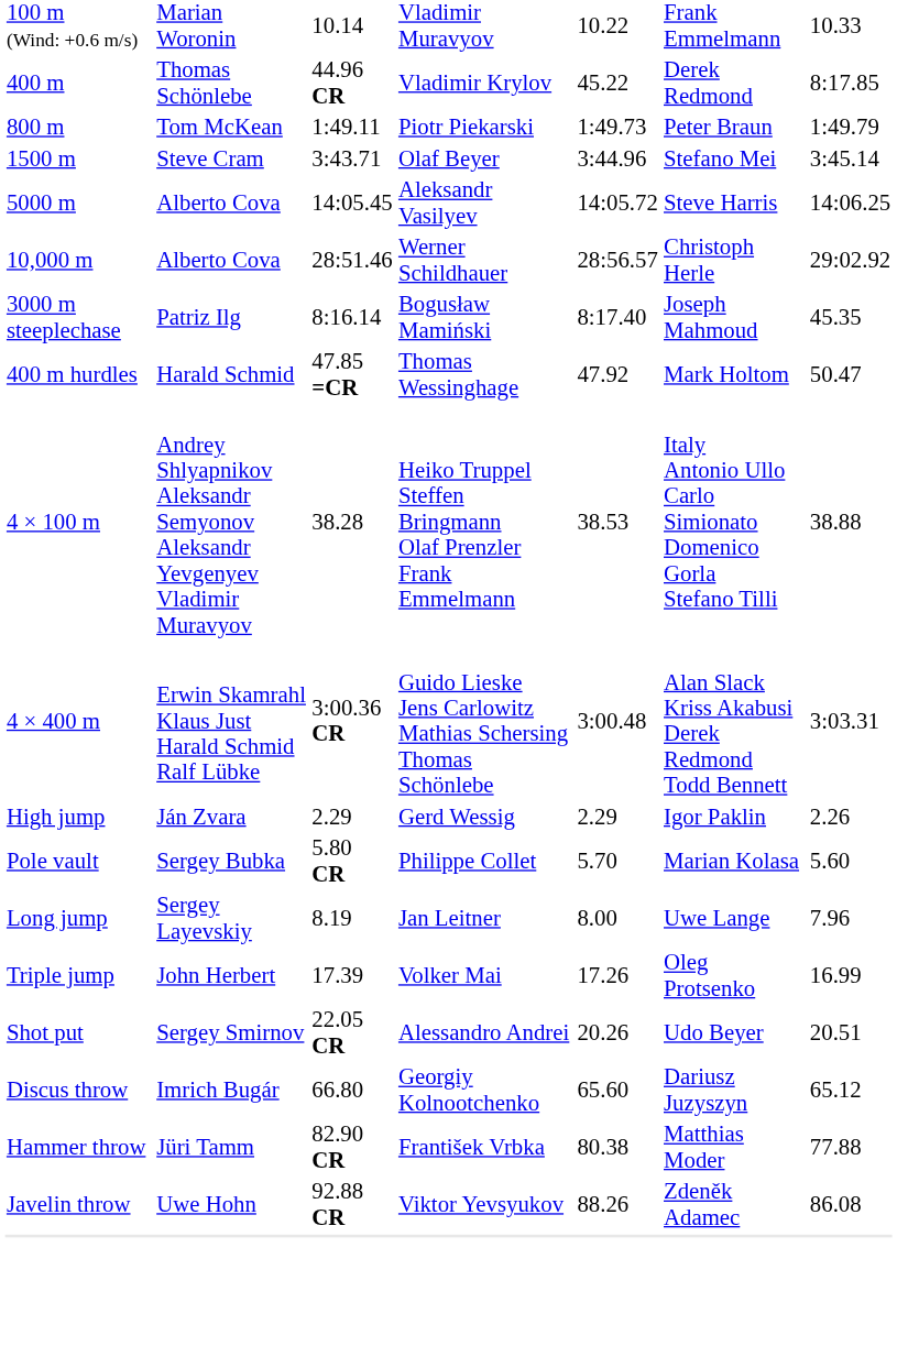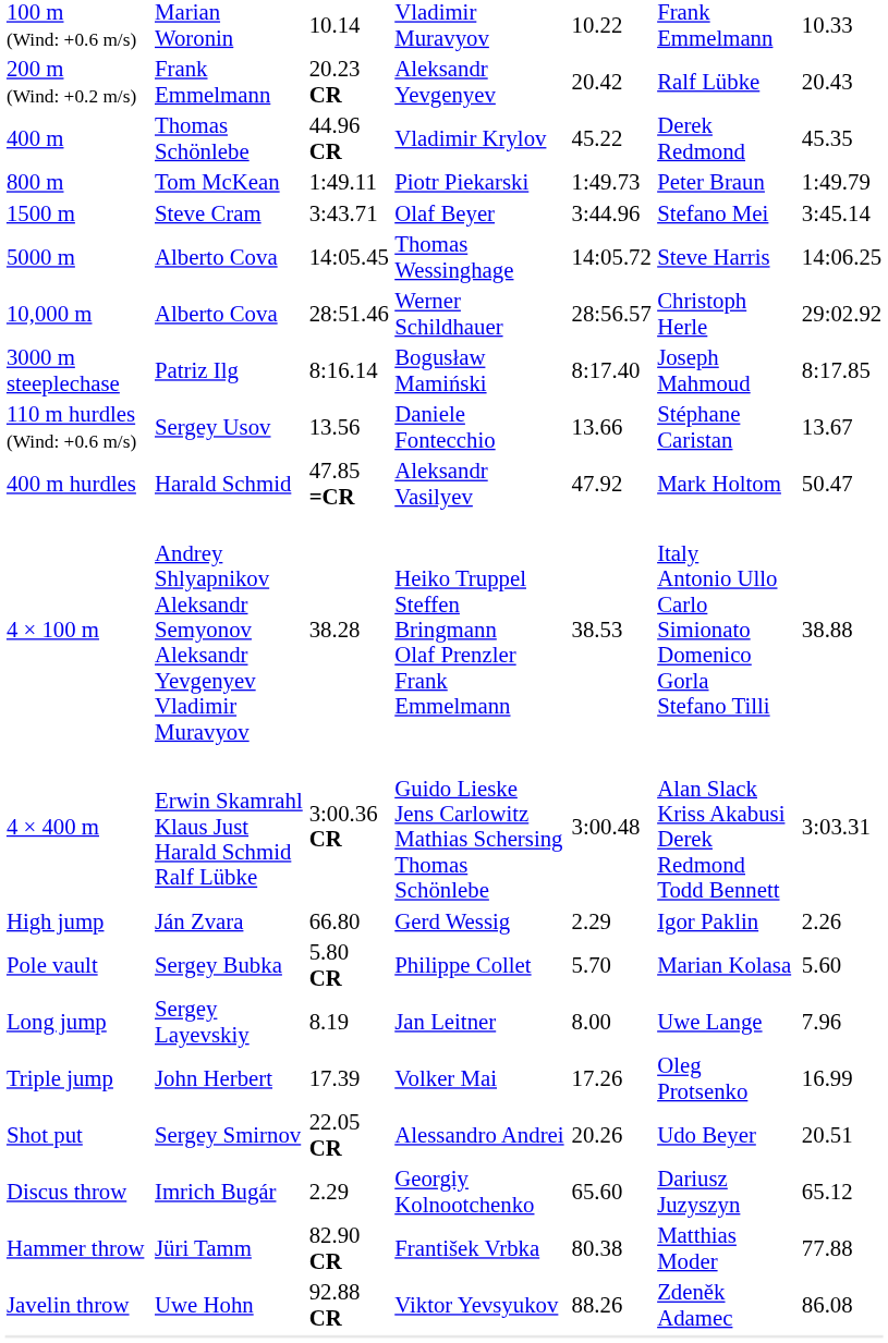 <table>
 <tr>
 <td><a href='#'>100 m</a><br><small>(Wind: +0.6 m/s)</small></td>
 <td><a href='#'>Marian Woronin</a><br></td>
 <td>10.14</td>
 <td><a href='#'>Vladimir Muravyov</a><br></td>
 <td>10.22</td>
 <td><a href='#'>Frank Emmelmann</a><br></td>
 <td>10.33</td>
 </tr>
 <tr>
+<td><a href='#'>200 m</a><br><small>(Wind: +0.2 m/s)</small></td>
+<td><a href='#'>Frank Emmelmann</a><br></td>
+<td>20.23<br><strong>CR</strong></td>
+<td><a href='#'>Aleksandr Yevgenyev</a><br></td>
+<td>20.42</td>
+<td><a href='#'>Ralf Lübke</a><br></td>
+<td>20.43</td>
+</tr>
+<tr>
 <td><a href='#'>400 m</a></td>
 <td><a href='#'>Thomas Schönlebe</a><br></td>
 <td>44.96<br><strong>CR</strong></td>
 <td><a href='#'>Vladimir Krylov</a><br></td>
 <td>45.22</td>
 <td><a href='#'>Derek Redmond</a><br></td>
-<td>8:17.85</td>
+<td>45.35</td>
 </tr>
 <tr>
 <td><a href='#'>800 m</a></td>
 <td><a href='#'>Tom McKean</a><br></td>
 <td>1:49.11</td>
 <td><a href='#'>Piotr Piekarski</a><br></td>
 <td>1:49.73</td>
 <td><a href='#'>Peter Braun</a><br></td>
 <td>1:49.79</td>
 </tr>
 <tr>
 <td><a href='#'>1500 m</a></td>
 <td><a href='#'>Steve Cram</a><br></td>
 <td>3:43.71</td>
 <td><a href='#'>Olaf Beyer</a><br></td>
 <td>3:44.96</td>
 <td><a href='#'>Stefano Mei</a><br></td>
 <td>3:45.14</td>
 </tr>
 <tr>
 <td><a href='#'>5000 m</a></td>
 <td><a href='#'>Alberto Cova</a><br></td>
 <td>14:05.45</td>
-<td><a href='#'>Aleksandr Vasilyev</a><br></td>
+<td><a href='#'>Thomas Wessinghage</a><br></td>
 <td>14:05.72</td>
 <td><a href='#'>Steve Harris</a><br></td>
 <td>14:06.25</td>
 </tr>
 <tr>
 <td><a href='#'>10,000 m</a></td>
 <td><a href='#'>Alberto Cova</a><br></td>
 <td>28:51.46</td>
 <td><a href='#'>Werner Schildhauer</a><br></td>
 <td>28:56.57</td>
 <td><a href='#'>Christoph Herle</a><br></td>
 <td>29:02.92</td>
 </tr>
 <tr>
 <td><a href='#'>3000 m steeplechase</a></td>
 <td><a href='#'>Patriz Ilg</a><br></td>
 <td>8:16.14</td>
 <td><a href='#'>Bogusław Mamiński</a><br></td>
 <td>8:17.40</td>
 <td><a href='#'>Joseph Mahmoud</a><br></td>
-<td>45.35</td>
+<td>8:17.85</td>
+</tr>
+<tr>
+<td><a href='#'>110 m hurdles</a><br><small>(Wind: +0.6 m/s)</small></td>
+<td><a href='#'>Sergey Usov</a><br></td>
+<td>13.56</td>
+<td><a href='#'>Daniele Fontecchio</a><br></td>
+<td>13.66</td>
+<td><a href='#'>Stéphane Caristan</a><br></td>
+<td>13.67</td>
 </tr>
 <tr>
 <td><a href='#'>400 m hurdles</a></td>
 <td><a href='#'>Harald Schmid</a><br></td>
 <td>47.85<br><strong>=CR</strong></td>
-<td><a href='#'>Thomas Wessinghage</a><br></td>
+<td><a href='#'>Aleksandr Vasilyev</a><br></td>
 <td>47.92</td>
 <td><a href='#'>Mark Holtom</a><br></td>
 <td>50.47</td>
 </tr>
 <tr>
 <td><a href='#'>4 × 100 m</a></td>
 <td><br><a href='#'>Andrey Shlyapnikov</a><br><a href='#'>Aleksandr Semyonov</a><br><a href='#'>Aleksandr Yevgenyev</a><br><a href='#'>Vladimir Muravyov</a></td>
 <td>38.28</td>
 <td><br><a href='#'>Heiko Truppel</a><br><a href='#'>Steffen Bringmann</a><br><a href='#'>Olaf Prenzler</a><br><a href='#'>Frank Emmelmann</a></td>
 <td>38.53</td>
 <td> <a href='#'>Italy</a><br><a href='#'>Antonio Ullo</a><br><a href='#'>Carlo Simionato</a><br><a href='#'>Domenico Gorla</a><br><a href='#'>Stefano Tilli</a></td>
 <td>38.88</td>
 </tr>
 <tr>
 <td><a href='#'>4 × 400 m</a></td>
 <td><br><a href='#'>Erwin Skamrahl</a><br><a href='#'>Klaus Just</a><br><a href='#'>Harald Schmid</a><br><a href='#'>Ralf Lübke</a></td>
 <td>3:00.36<br><strong>CR</strong></td>
 <td><br><a href='#'>Guido Lieske</a><br><a href='#'>Jens Carlowitz</a><br><a href='#'>Mathias Schersing</a><br><a href='#'>Thomas Schönlebe</a></td>
 <td>3:00.48</td>
 <td><br><a href='#'>Alan Slack</a><br><a href='#'>Kriss Akabusi</a><br><a href='#'>Derek Redmond</a><br><a href='#'>Todd Bennett</a></td>
 <td>3:03.31</td>
 </tr>
 <tr>
 <td><a href='#'>High jump</a></td>
 <td><a href='#'>Ján Zvara</a><br></td>
-<td>2.29</td>
+<td>66.80</td>
 <td><a href='#'>Gerd Wessig</a><br></td>
 <td>2.29</td>
 <td><a href='#'>Igor Paklin</a><br></td>
 <td>2.26</td>
 </tr>
 <tr>
 <td><a href='#'>Pole vault</a></td>
 <td><a href='#'>Sergey Bubka</a><br></td>
 <td>5.80<br><strong>CR</strong></td>
 <td><a href='#'>Philippe Collet</a><br></td>
 <td>5.70</td>
 <td><a href='#'>Marian Kolasa</a><br></td>
 <td>5.60</td>
 </tr>
 <tr>
 <td><a href='#'>Long jump</a></td>
 <td><a href='#'>Sergey Layevskiy</a><br></td>
 <td>8.19</td>
 <td><a href='#'>Jan Leitner</a><br></td>
 <td>8.00</td>
 <td><a href='#'>Uwe Lange</a><br></td>
 <td>7.96</td>
 </tr>
 <tr>
 <td><a href='#'>Triple jump</a></td>
 <td><a href='#'>John Herbert</a><br></td>
 <td>17.39</td>
 <td><a href='#'>Volker Mai</a><br></td>
 <td>17.26</td>
 <td><a href='#'>Oleg Protsenko</a><br></td>
 <td>16.99</td>
 </tr>
 <tr>
 <td><a href='#'>Shot put</a></td>
 <td><a href='#'>Sergey Smirnov</a><br></td>
 <td>22.05<br><strong>CR</strong></td>
 <td><a href='#'>Alessandro Andrei</a><br></td>
 <td>20.26</td>
 <td><a href='#'>Udo Beyer</a><br></td>
 <td>20.51</td>
 </tr>
 <tr>
 <td><a href='#'>Discus throw</a></td>
 <td><a href='#'>Imrich Bugár</a><br></td>
-<td>66.80</td>
+<td>2.29</td>
 <td><a href='#'>Georgiy Kolnootchenko</a><br></td>
 <td>65.60</td>
 <td><a href='#'>Dariusz Juzyszyn</a><br></td>
 <td>65.12</td>
 </tr>
 <tr>
 <td><a href='#'>Hammer throw</a></td>
 <td><a href='#'>Jüri Tamm</a><br></td>
 <td>82.90<br><strong>CR</strong></td>
 <td><a href='#'>František Vrbka</a><br></td>
 <td>80.38</td>
 <td><a href='#'>Matthias Moder</a><br></td>
 <td>77.88</td>
 </tr>
 <tr>
 <td><a href='#'>Javelin throw</a></td>
 <td><a href='#'>Uwe Hohn</a><br></td>
 <td>92.88<br><strong>CR</strong></td>
 <td><a href='#'>Viktor Yevsyukov</a><br></td>
 <td>88.26</td>
 <td><a href='#'>Zdeněk Adamec</a><br></td>
 <td>86.08</td>
 </tr>
 <tr style="background:#e8e8e8;">
 <td colspan=7></td>
 </tr>
 </table>
